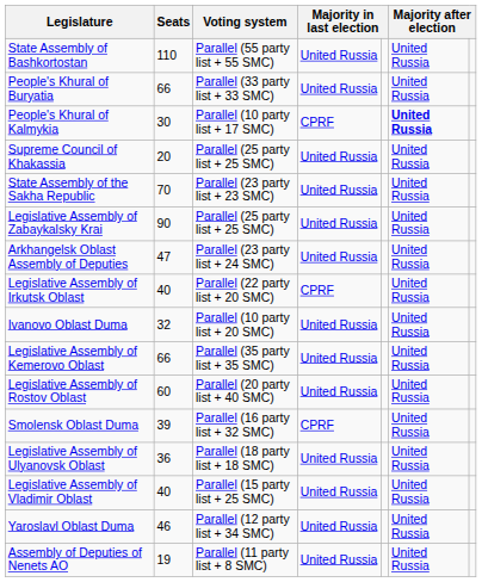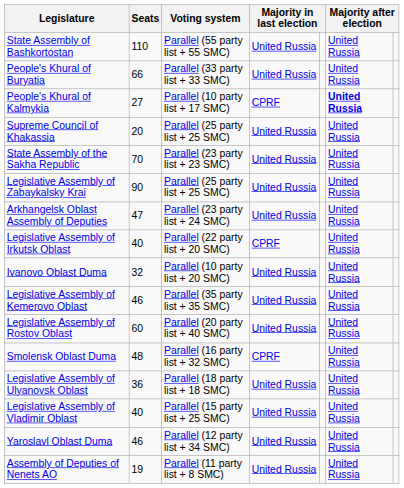 <table class="wikitable">
 <tr>
 <th>Legislature</th>
 <th>Seats</th>
 <th>Voting system</th>
 <th colspan=2>Majority in last election</th>
 <th colspan=2>Majority after election</th>
 </tr>
 <tr>
 <td><a href='#'>State Assembly of Bashkortostan</a></td>
 <td>110</td>
 <td><a href='#'>Parallel</a> (55 party list + 55 SMC)</td>
 <td><a href='#'>United Russia</a></td>
 <td></td>
 <td><a href='#'>United Russia</a></td>
 <td></td>
 </tr>
 <tr>
 <td><a href='#'>People's Khural of Buryatia</a></td>
 <td>66</td>
 <td><a href='#'>Parallel</a> (33 party list + 33 SMC)</td>
 <td><a href='#'>United Russia</a></td>
 <td></td>
 <td><a href='#'>United Russia</a></td>
 <td></td>
 </tr>
 <tr>
 <td><a href='#'>People's Khural of Kalmykia</a></td>
-<td>30</td>
+<td>27</td>
 <td><a href='#'>Parallel</a> (10 party list + 17 SMC)</td>
 <td><a href='#'>CPRF</a></td>
 <td></td>
 <td><strong><a href='#'>United Russia</a></strong></td>
 <td></td>
 </tr>
 <tr>
 <td><a href='#'>Supreme Council of Khakassia</a></td>
 <td>20</td>
 <td><a href='#'>Parallel</a> (25 party list + 25 SMC)</td>
 <td><a href='#'>United Russia</a></td>
 <td></td>
 <td><a href='#'>United Russia</a></td>
 <td></td>
 </tr>
 <tr>
 <td><a href='#'>State Assembly of the Sakha Republic</a></td>
 <td>70</td>
 <td><a href='#'>Parallel</a> (23 party list + 23 SMC)</td>
 <td><a href='#'>United Russia</a></td>
 <td></td>
 <td><a href='#'>United Russia</a></td>
 <td></td>
 </tr>
 <tr>
 <td><a href='#'>Legislative Assembly of Zabaykalsky Krai</a></td>
 <td>90</td>
 <td><a href='#'>Parallel</a> (25 party list + 25 SMC)</td>
 <td><a href='#'>United Russia</a></td>
 <td></td>
 <td><a href='#'>United Russia</a></td>
 <td></td>
 </tr>
 <tr>
 <td><a href='#'>Arkhangelsk Oblast Assembly of Deputies</a></td>
 <td>47</td>
 <td><a href='#'>Parallel</a> (23 party list + 24 SMC)</td>
 <td><a href='#'>United Russia</a></td>
 <td></td>
 <td><a href='#'>United Russia</a></td>
 <td></td>
 </tr>
 <tr>
 <td><a href='#'>Legislative Assembly of Irkutsk Oblast</a></td>
 <td>40</td>
 <td><a href='#'>Parallel</a> (22 party list + 20 SMC)</td>
 <td><a href='#'>CPRF</a></td>
 <td></td>
 <td><a href='#'>United Russia</a></td>
 <td></td>
 </tr>
 <tr>
 <td><a href='#'>Ivanovo Oblast Duma</a></td>
 <td>32</td>
 <td><a href='#'>Parallel</a> (10 party list + 20 SMC)</td>
 <td><a href='#'>United Russia</a></td>
 <td></td>
 <td><a href='#'>United Russia</a></td>
 <td></td>
 </tr>
 <tr>
 <td><a href='#'>Legislative Assembly of Kemerovo Oblast</a></td>
-<td>66</td>
+<td>46</td>
 <td><a href='#'>Parallel</a> (35 party list + 35 SMC)</td>
 <td><a href='#'>United Russia</a></td>
 <td></td>
 <td><a href='#'>United Russia</a></td>
 <td></td>
 </tr>
 <tr>
 <td><a href='#'>Legislative Assembly of Rostov Oblast</a></td>
 <td>60</td>
 <td><a href='#'>Parallel</a> (20 party list + 40 SMC)</td>
 <td><a href='#'>United Russia</a></td>
 <td></td>
 <td><a href='#'>United Russia</a></td>
 <td></td>
 </tr>
 <tr>
 <td><a href='#'>Smolensk Oblast Duma</a></td>
-<td>39</td>
+<td>48</td>
 <td><a href='#'>Parallel</a> (16 party list + 32 SMC)</td>
 <td><a href='#'>CPRF</a></td>
 <td></td>
 <td><a href='#'>United Russia</a></td>
 <td></td>
 </tr>
 <tr>
 <td><a href='#'>Legislative Assembly of Ulyanovsk Oblast</a></td>
 <td>36</td>
 <td><a href='#'>Parallel</a> (18 party list + 18 SMC)</td>
 <td><a href='#'>United Russia</a></td>
 <td></td>
 <td><a href='#'>United Russia</a></td>
 <td></td>
 </tr>
 <tr>
 <td><a href='#'>Legislative Assembly of Vladimir Oblast</a></td>
 <td>40</td>
 <td><a href='#'>Parallel</a> (15 party list + 25 SMC)</td>
 <td><a href='#'>United Russia</a></td>
 <td></td>
 <td><a href='#'>United Russia</a></td>
 <td></td>
 </tr>
 <tr>
 <td><a href='#'>Yaroslavl Oblast Duma</a></td>
 <td>46</td>
 <td><a href='#'>Parallel</a> (12 party list + 34 SMC)</td>
 <td><a href='#'>United Russia</a></td>
 <td></td>
 <td><a href='#'>United Russia</a></td>
 <td></td>
 </tr>
 <tr>
 <td><a href='#'>Assembly of Deputies of Nenets AO</a></td>
 <td>19</td>
 <td><a href='#'>Parallel</a> (11 party list + 8 SMC)</td>
 <td><a href='#'>United Russia</a></td>
 <td></td>
 <td><a href='#'>United Russia</a></td>
 <td></td>
 </tr>
 </table>
